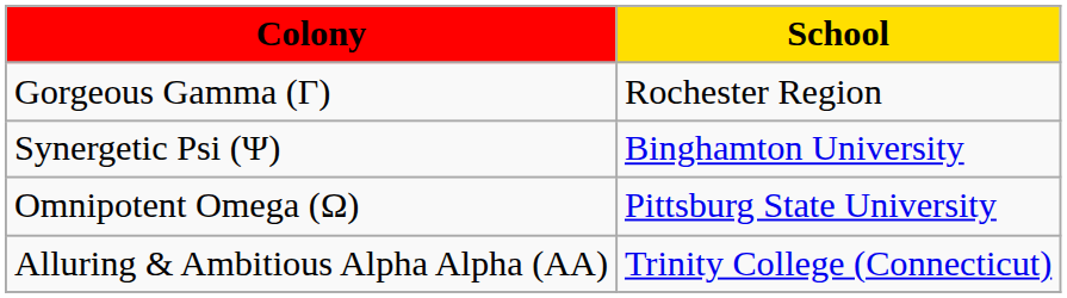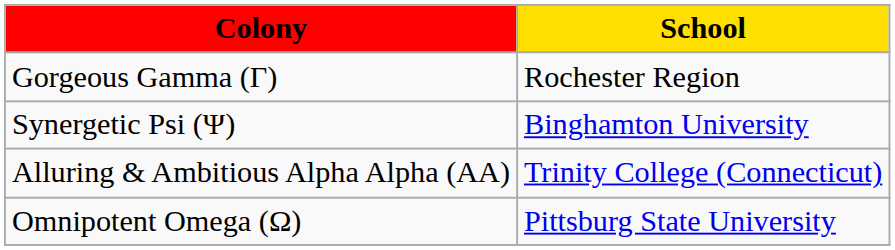 <table class="wikitable">
 <tr>
 <th style="background:#FF0000">Colony</th>
 <th style="background:#FFDF00">School</th>
 </tr>
 <tr>
 <td>Gorgeous Gamma (Γ)</td>
 <td>Rochester Region</td>
 </tr>
 <tr>
 <td>Synergetic Psi (Ψ)</td>
 <td><a href='#'>Binghamton University</a></td>
 </tr>
 <tr>
+<td>Alluring & Ambitious Alpha Alpha (AA)</td>
+<td><a href='#'>Trinity College (Connecticut)</a></td>
+</tr>
+<tr>
 <td>Omnipotent Omega (Ω)</td>
 <td><a href='#'>Pittsburg State University</a></td>
 </tr>
-<tr>
-<td>Alluring & Ambitious Alpha Alpha (AA)</td>
-<td><a href='#'>Trinity College (Connecticut)</a></td>
-</tr>
 </table>
